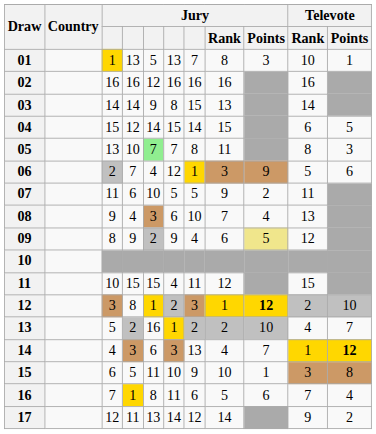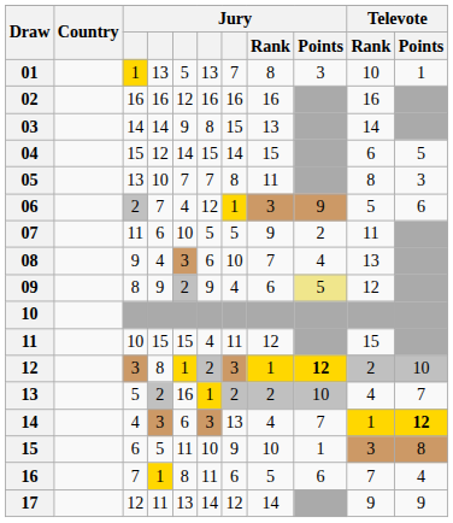 <table class="sortable wikitable collapsible plainrowheaders" style="text-align:center;">
 <tr>
 </tr>
 <tr>
 <th scope="col" rowspan="2">Draw</th>
 <th scope="col" rowspan="2">Country</th>
 <th scope="col" colspan="7">Jury</th>
 <th scope="col" colspan="2">Televote</th>
 </tr>
 <tr>
 <th scope="col"><small></small></th>
 <th scope="col"><small></small></th>
 <th scope="col"><small></small></th>
 <th scope="col"><small></small></th>
 <th scope="col"><small></small></th>
 <th scope="col">Rank</th>
 <th scope="col">Points</th>
 <th scope="col">Rank</th>
 <th scope="col">Points</th>
 </tr>
 <tr>
 <th scope="row" style="text-align:center;">01</th>
 <td style="text-align:left;"></td>
 <td style="background:gold;">1</td>
 <td>13</td>
 <td>5</td>
 <td>13</td>
 <td>7</td>
 <td>8</td>
 <td>3</td>
 <td>10</td>
 <td>1</td>
 </tr>
 <tr>
 <th scope="row" style="text-align:center;">02</th>
 <td style="text-align:left;"></td>
 <td>16</td>
 <td>16</td>
 <td>12</td>
 <td>16</td>
 <td>16</td>
 <td>16</td>
 <td style="background:#AAAAAA;"></td>
 <td>16</td>
 <td style="background:#AAAAAA;"></td>
 </tr>
 <tr>
 <th scope="row" style="text-align:center;">03</th>
 <td style="text-align:left;"></td>
 <td>14</td>
 <td>14</td>
 <td>9</td>
 <td>8</td>
 <td>15</td>
 <td>13</td>
 <td style="background:#AAAAAA;"></td>
 <td>14</td>
 <td style="background:#AAAAAA;"></td>
 </tr>
 <tr>
 <th scope="row" style="text-align:center;">04</th>
 <td style="text-align:left;"></td>
 <td>15</td>
 <td>12</td>
 <td>14</td>
 <td>15</td>
 <td>14</td>
 <td>15</td>
 <td style="background:#AAAAAA;"></td>
 <td>6</td>
 <td>5</td>
 </tr>
 <tr>
 <th scope="row" style="text-align:center;">05</th>
 <td style="text-align:left;"></td>
 <td>13</td>
 <td>10</td>
-<td style="background: lightgreen;">7</td>
+<td>7</td>
 <td>7</td>
 <td>8</td>
 <td>11</td>
 <td style="background:#AAAAAA;"></td>
 <td>8</td>
 <td>3</td>
 </tr>
 <tr>
 <th scope="row" style="text-align:center;">06</th>
 <td style="text-align:left;"></td>
 <td style="background:silver;">2</td>
 <td>7</td>
 <td>4</td>
 <td>12</td>
 <td style="background:gold;">1</td>
 <td style="background:#CC9966;">3</td>
 <td style="background:#CC9966;">9</td>
 <td>5</td>
 <td>6</td>
 </tr>
 <tr>
 <th scope="row" style="text-align:center;">07</th>
 <td style="text-align:left;"></td>
 <td>11</td>
 <td>6</td>
 <td>10</td>
 <td>5</td>
 <td>5</td>
 <td>9</td>
 <td>2</td>
 <td>11</td>
 <td style="background:#AAAAAA;"></td>
 </tr>
 <tr>
 <th scope="row" style="text-align:center;">08</th>
 <td style="text-align:left;"></td>
 <td>9</td>
 <td>4</td>
 <td style="background:#CC9966;">3</td>
 <td>6</td>
 <td>10</td>
 <td>7</td>
 <td>4</td>
 <td>13</td>
 <td style="background:#AAAAAA;"></td>
 </tr>
 <tr>
 <th scope="row" style="text-align:center;">09</th>
 <td style="text-align:left;"></td>
 <td>8</td>
 <td>9</td>
 <td style="background:silver;">2</td>
 <td>9</td>
 <td>4</td>
 <td>6</td>
 <td style="background: khaki;">5</td>
 <td>12</td>
 <td style="background:#AAAAAA;"></td>
 </tr>
 <tr class="sortbottom">
 <th scope="row" style="text-align:center;">10</th>
 <td style="text-align:left;"></td>
 <td style="background:#AAAAAA;"></td>
 <td style="background:#AAAAAA;"></td>
 <td style="background:#AAAAAA;"></td>
 <td style="background:#AAAAAA;"></td>
 <td style="background:#AAAAAA;"></td>
 <td style="background:#AAAAAA;"></td>
 <td style="background:#AAAAAA;"></td>
 <td style="background:#AAAAAA;"></td>
 <td style="background:#AAAAAA;"></td>
 </tr>
 <tr>
 <th scope="row" style="text-align:center;">11</th>
 <td style="text-align:left;"></td>
 <td>10</td>
 <td>15</td>
 <td>15</td>
 <td>4</td>
 <td>11</td>
 <td>12</td>
 <td style="background:#AAAAAA;"></td>
 <td>15</td>
 <td style="background:#AAAAAA;"></td>
 </tr>
 <tr>
 <th scope="row" style="text-align:center;">12</th>
 <td style="text-align:left;"></td>
 <td style="background:#CC9966;">3</td>
 <td>8</td>
 <td style="background:gold;">1</td>
 <td style="background:silver;">2</td>
 <td style="background:#CC9966;">3</td>
 <td style="background:gold;">1</td>
 <td style="background:gold;"><strong>12</strong></td>
 <td style="background:silver;">2</td>
 <td style="background:silver;">10</td>
 </tr>
 <tr>
 <th scope="row" style="text-align:center;">13</th>
 <td style="text-align:left;"></td>
 <td>5</td>
 <td style="background:silver;">2</td>
 <td>16</td>
 <td style="background:gold;">1</td>
 <td style="background:silver;">2</td>
 <td style="background:silver;">2</td>
 <td style="background:silver;">10</td>
 <td>4</td>
 <td>7</td>
 </tr>
 <tr>
 <th scope="row" style="text-align:center;">14</th>
 <td style="text-align:left;"></td>
 <td>4</td>
 <td style="background:#CC9966;">3</td>
 <td>6</td>
 <td style="background:#CC9966;">3</td>
 <td>13</td>
 <td>4</td>
 <td>7</td>
 <td style="background:gold;">1</td>
 <td style="background:gold;"><strong>12</strong></td>
 </tr>
 <tr>
 <th scope="row" style="text-align:center;">15</th>
 <td style="text-align:left;"></td>
 <td>6</td>
 <td>5</td>
 <td>11</td>
 <td>10</td>
 <td>9</td>
 <td>10</td>
 <td>1</td>
 <td style="background:#CC9966;">3</td>
 <td style="background:#CC9966;">8</td>
 </tr>
 <tr>
 <th scope="row" style="text-align:center;">16</th>
 <td style="text-align:left;"></td>
 <td>7</td>
 <td style="background:gold;">1</td>
 <td>8</td>
 <td>11</td>
 <td>6</td>
 <td>5</td>
 <td>6</td>
 <td>7</td>
 <td>4</td>
 </tr>
 <tr>
 <th scope="row" style="text-align:center;">17</th>
 <td style="text-align:left;"></td>
 <td>12</td>
 <td>11</td>
 <td>13</td>
 <td>14</td>
 <td>12</td>
 <td>14</td>
 <td style="background:#AAAAAA;"></td>
 <td>9</td>
-<td>2</td>
+<td>9</td>
 </tr>
 </table>
